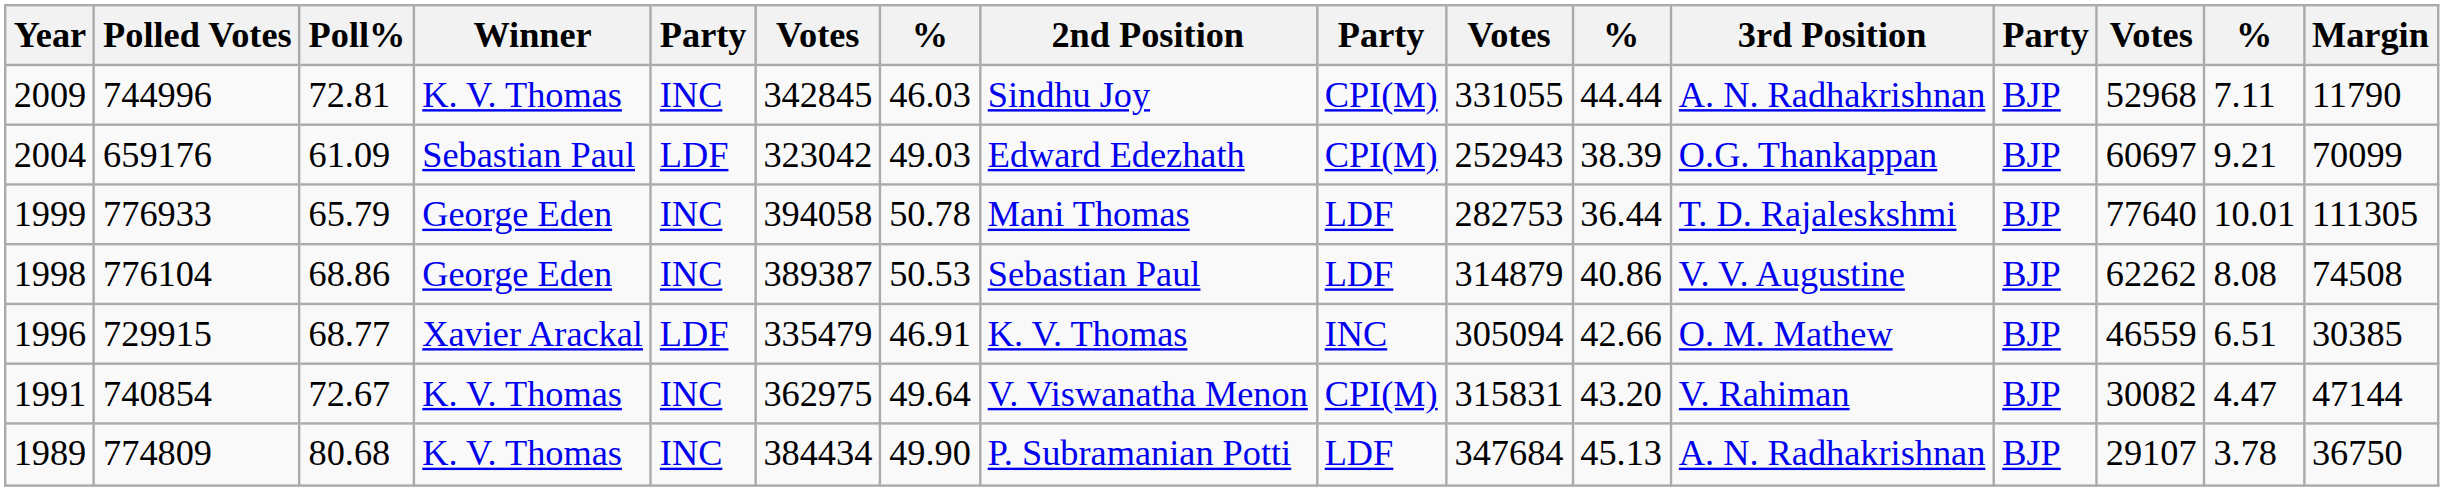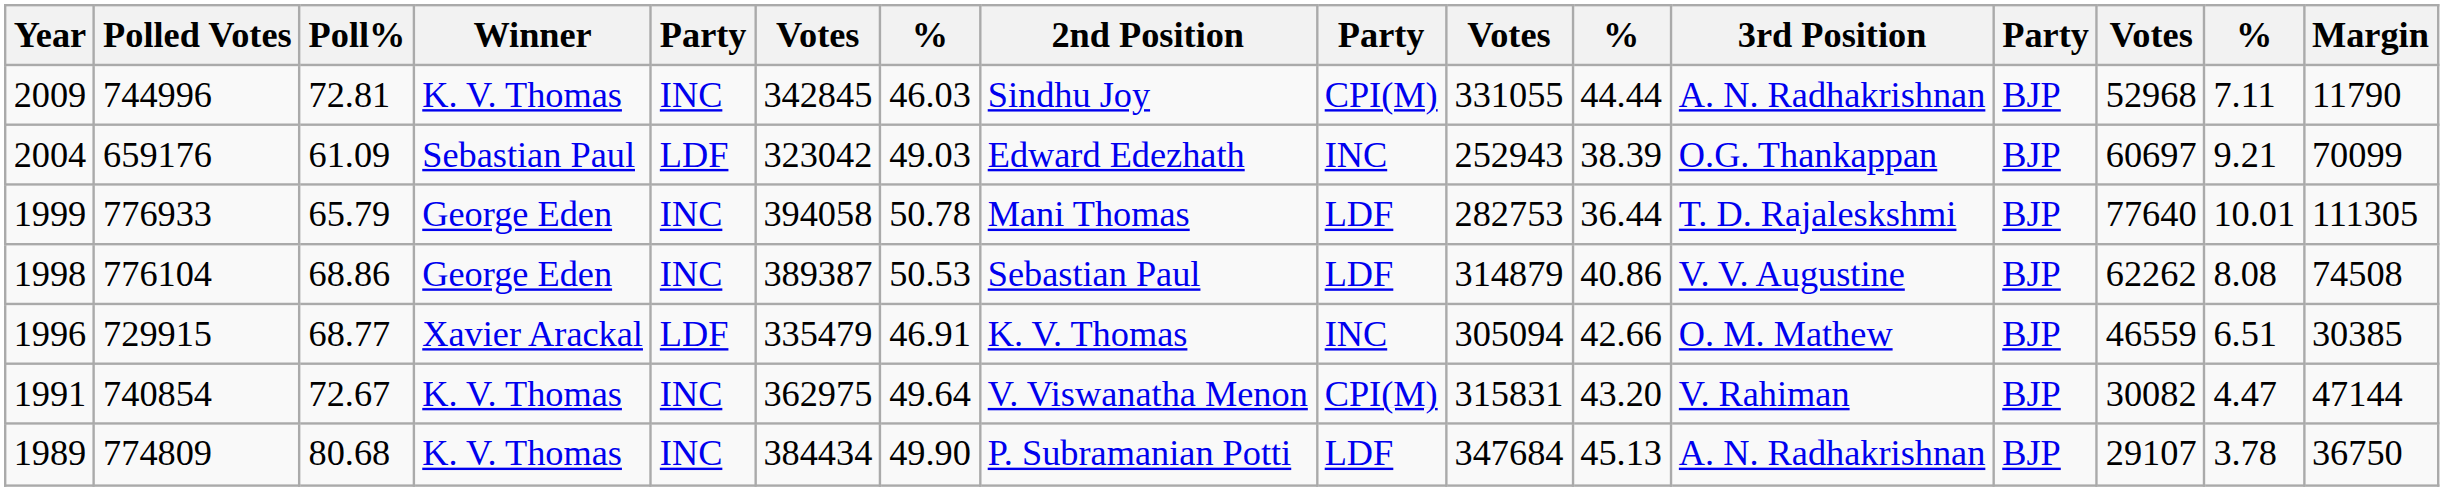 <table class="wikitable sortable" style="font-size: 95%;">
 <tr>
 <th>Year</th>
 <th>Polled  Votes</th>
 <th>Poll%</th>
 <th>Winner</th>
 <th>Party</th>
 <th>Votes</th>
 <th>%</th>
 <th>2nd Position</th>
 <th>Party</th>
 <th>Votes</th>
 <th>%</th>
 <th>3rd Position</th>
 <th>Party</th>
 <th>Votes</th>
 <th>%</th>
 <th>Margin</th>
 </tr>
 <tr>
 <td>2009</td>
 <td>744996</td>
 <td>72.81</td>
 <td><a href='#'>K. V. Thomas</a></td>
 <td><a href='#'>INC</a></td>
 <td>342845</td>
 <td>46.03</td>
 <td><a href='#'>Sindhu Joy</a></td>
 <td><a href='#'>CPI(M)</a></td>
 <td>331055</td>
 <td>44.44</td>
 <td><a href='#'>A. N. Radhakrishnan</a></td>
 <td><a href='#'>BJP</a></td>
 <td>52968</td>
 <td>7.11</td>
 <td>11790</td>
 </tr>
 <tr>
 <td>2004</td>
 <td>659176</td>
 <td>61.09</td>
 <td><a href='#'>Sebastian Paul</a></td>
 <td><a href='#'>LDF</a></td>
 <td>323042</td>
 <td>49.03</td>
 <td><a href='#'>Edward Edezhath</a></td>
-<td><a href='#'>CPI(M)</a></td>
+<td><a href='#'>INC</a></td>
 <td>252943</td>
 <td>38.39</td>
 <td><a href='#'>O.G. Thankappan</a></td>
 <td><a href='#'>BJP</a></td>
 <td>60697</td>
 <td>9.21</td>
 <td>70099</td>
 </tr>
 <tr>
 <td>1999</td>
 <td>776933</td>
 <td>65.79</td>
 <td><a href='#'>George Eden</a></td>
 <td><a href='#'>INC</a></td>
 <td>394058</td>
 <td>50.78</td>
 <td><a href='#'>Mani Thomas</a></td>
 <td><a href='#'>LDF</a></td>
 <td>282753</td>
 <td>36.44</td>
 <td><a href='#'>T. D. Rajaleskshmi</a></td>
 <td><a href='#'>BJP</a></td>
 <td>77640</td>
 <td>10.01</td>
 <td>111305</td>
 </tr>
 <tr>
 <td>1998</td>
 <td>776104</td>
 <td>68.86</td>
 <td><a href='#'>George Eden</a></td>
 <td><a href='#'>INC</a></td>
 <td>389387</td>
 <td>50.53</td>
 <td><a href='#'>Sebastian Paul</a></td>
 <td><a href='#'>LDF</a></td>
 <td>314879</td>
 <td>40.86</td>
 <td><a href='#'>V. V. Augustine</a></td>
 <td><a href='#'>BJP</a></td>
 <td>62262</td>
 <td>8.08</td>
 <td>74508</td>
 </tr>
 <tr>
 <td>1996</td>
 <td>729915</td>
 <td>68.77</td>
 <td><a href='#'>Xavier Arackal</a></td>
 <td><a href='#'>LDF</a></td>
 <td>335479</td>
 <td>46.91</td>
 <td><a href='#'>K. V. Thomas</a></td>
 <td><a href='#'>INC</a></td>
 <td>305094</td>
 <td>42.66</td>
 <td><a href='#'>O. M. Mathew</a></td>
 <td><a href='#'>BJP</a></td>
 <td>46559</td>
 <td>6.51</td>
 <td>30385</td>
 </tr>
 <tr>
 <td>1991</td>
 <td>740854</td>
 <td>72.67</td>
 <td><a href='#'>K. V. Thomas</a></td>
 <td><a href='#'>INC</a></td>
 <td>362975</td>
 <td>49.64</td>
 <td><a href='#'>V. Viswanatha Menon</a></td>
 <td><a href='#'>CPI(M)</a></td>
 <td>315831</td>
 <td>43.20</td>
 <td><a href='#'>V. Rahiman</a></td>
 <td><a href='#'>BJP</a></td>
 <td>30082</td>
 <td>4.47</td>
 <td>47144</td>
 </tr>
 <tr>
 <td>1989</td>
 <td>774809</td>
 <td>80.68</td>
 <td><a href='#'>K. V. Thomas</a></td>
 <td><a href='#'>INC</a></td>
 <td>384434</td>
 <td>49.90</td>
 <td><a href='#'>P. Subramanian Potti</a></td>
 <td><a href='#'>LDF</a></td>
 <td>347684</td>
 <td>45.13</td>
 <td><a href='#'>A. N. Radhakrishnan</a></td>
 <td><a href='#'>BJP</a></td>
 <td>29107</td>
 <td>3.78</td>
 <td>36750</td>
 </tr>
 </table>
